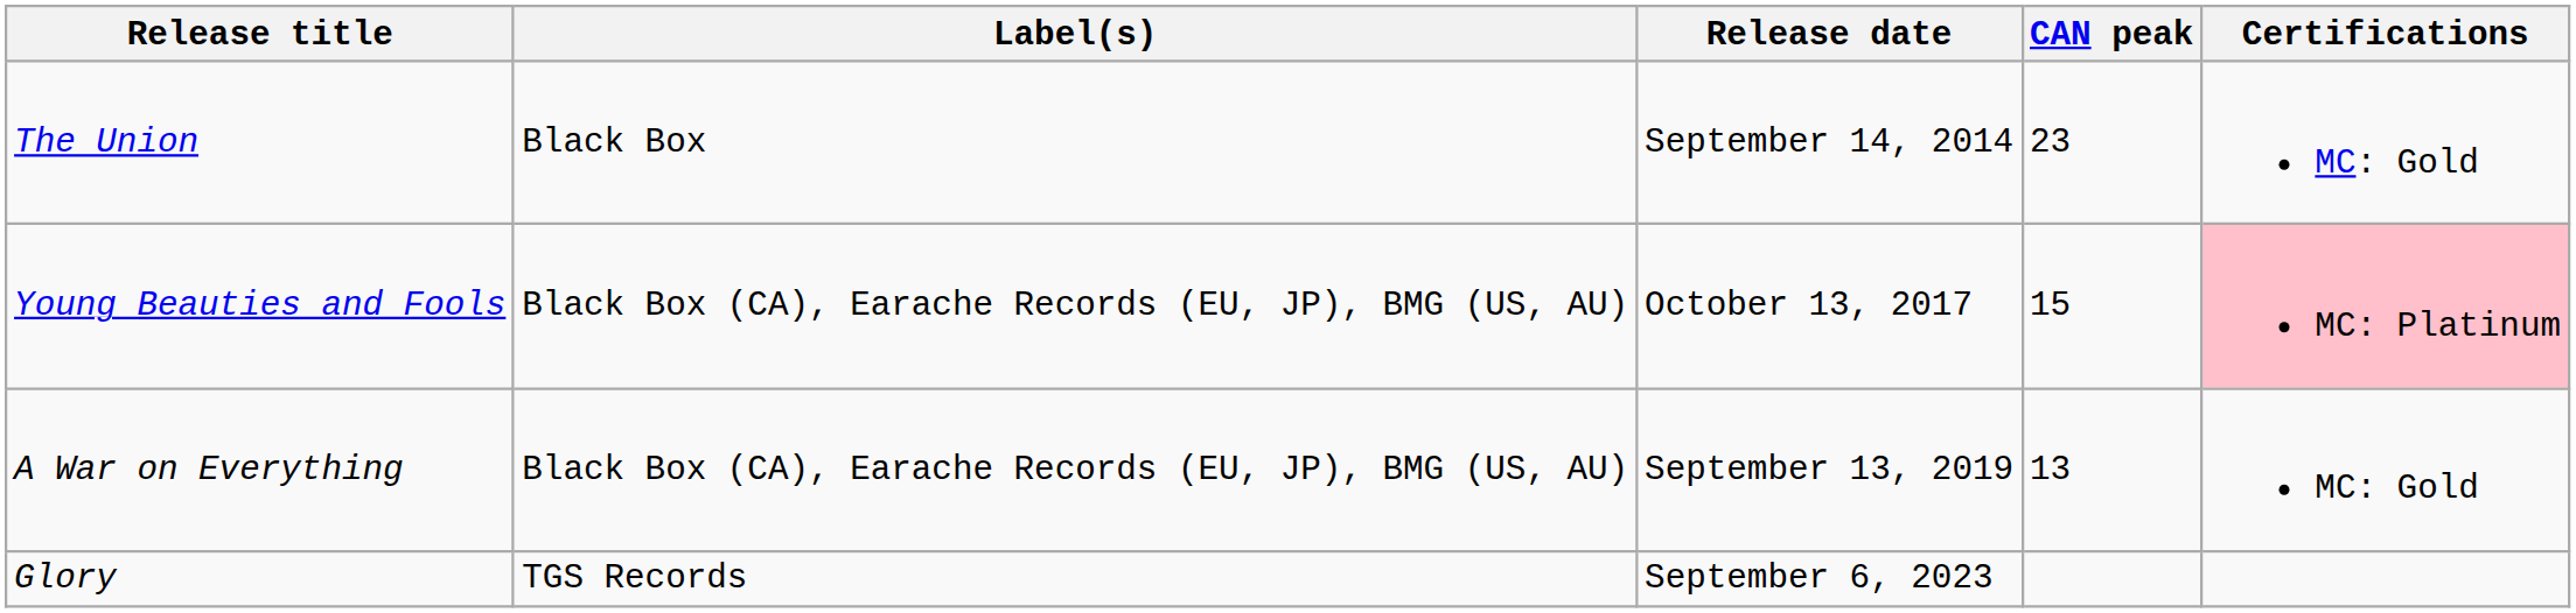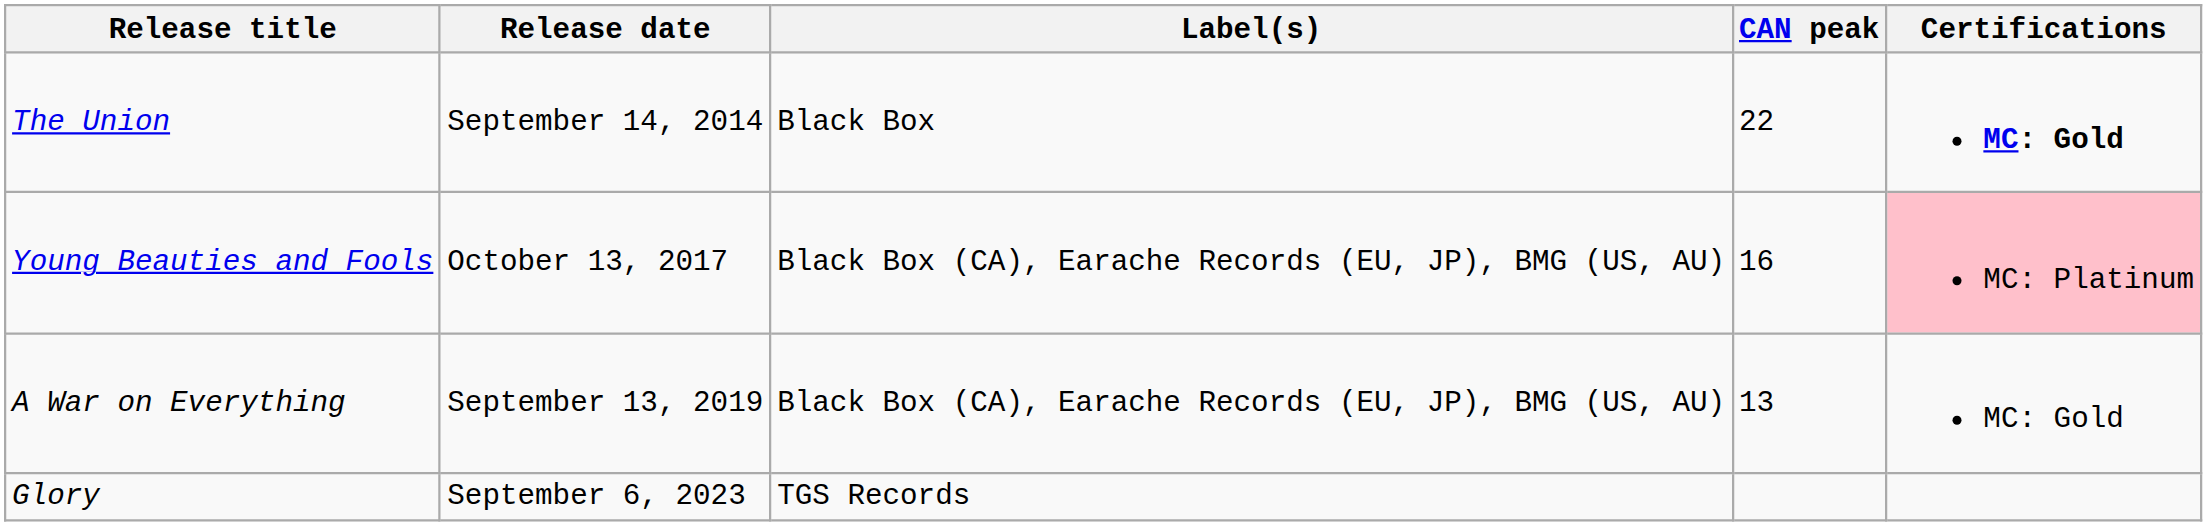 <table class="wikitable">
 <tr>
 <th>Release title</th>
+<th>Release date</th>
 <th>Label(s)</th>
-<th>Release date</th>
 <th><a href='#'>CAN</a> peak</th>
 <th>Certifications</th>
 </tr>
 <tr>
 <td><em><a href='#'>The Union</a></em></td>
+<td>September 14, 2014</td>
 <td>Black Box</td>
-<td>September 14, 2014</td>
-<td>23</td>
-<td><br><ul><li><a href='#'>MC</a>: Gold</li></ul></td>
+<td>22</td>
+<td><strong><br><ul><li><a href='#'>MC</a>: Gold</li></ul></strong></td>
 </tr>
 <tr>
 <td><em><a href='#'>Young Beauties and Fools</a></em></td>
+<td>October 13, 2017</td>
 <td>Black Box (CA), Earache Records (EU, JP), BMG (US, AU)</td>
-<td>October 13, 2017</td>
-<td>15</td>
+<td>16</td>
 <td style="background: pink;"><br><ul><li>MC: Platinum</li></ul></td>
 </tr>
 <tr>
 <td><em>A War on Everything</em></td>
+<td>September 13, 2019</td>
 <td>Black Box (CA), Earache Records (EU, JP), BMG (US, AU)</td>
-<td>September 13, 2019</td>
 <td>13</td>
 <td><br><ul><li>MC: Gold</li></ul></td>
 </tr>
 <tr>
 <td><em>Glory</em></td>
+<td>September 6, 2023</td>
 <td>TGS Records</td>
-<td>September 6, 2023</td>
 <td></td>
 <td></td>
 </tr>
 </table>
